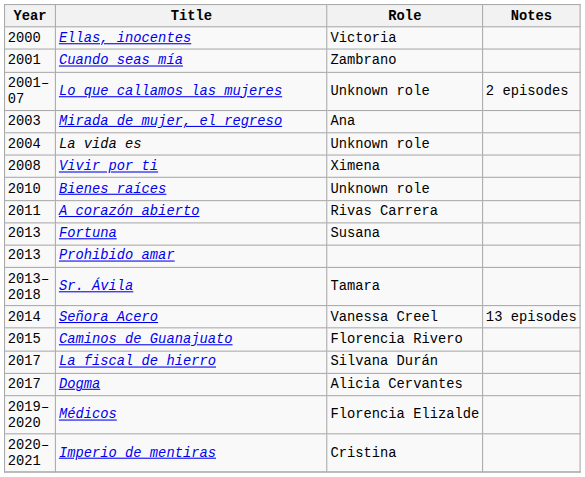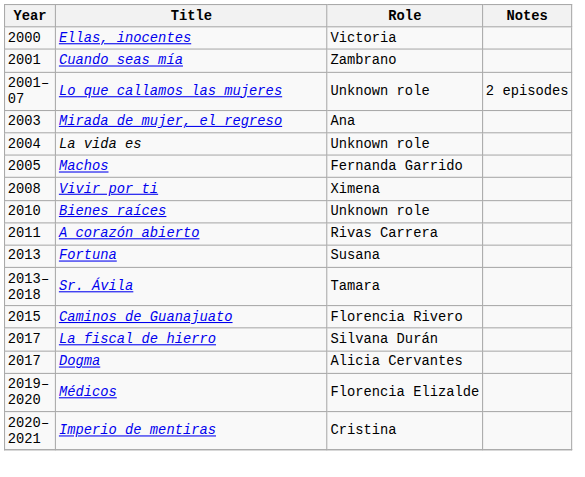 <table class="wikitable sortable">
 <tr>
 <th width="42">Year</th>
 <th width="250">Title</th>
 <th>Role</th>
 <th class="unsortable">Notes</th>
 </tr>
 <tr>
 <td>2000</td>
 <td><em><a href='#'>Ellas, inocentes </a></em></td>
 <td>Victoria</td>
 <td></td>
 </tr>
 <tr>
 <td>2001</td>
 <td><em><a href='#'>Cuando seas mía</a></em></td>
 <td> Zambrano</td>
 <td></td>
 </tr>
 <tr>
 <td>2001–07</td>
 <td><em><a href='#'>Lo que callamos las mujeres</a></em></td>
 <td>Unknown role</td>
 <td>2 episodes</td>
 </tr>
 <tr>
 <td>2003</td>
 <td><em><a href='#'>Mirada de mujer, el regreso</a></em></td>
 <td>Ana</td>
 <td></td>
 </tr>
 <tr>
 <td>2004</td>
 <td><em>La vida es </em></td>
 <td>Unknown role</td>
 <td></td>
 </tr>
 <tr>
+<td>2005</td>
+<td><em><a href='#'>Machos</a></em></td>
+<td>Fernanda Garrido</td>
+<td></td>
+</tr>
+<tr>
 <td>2008</td>
 <td><em><a href='#'>Vivir por ti</a></em></td>
 <td>Ximena</td>
 <td></td>
 </tr>
 <tr>
 <td>2010</td>
 <td><em><a href='#'>Bienes raíces</a></em></td>
 <td>Unknown role</td>
 <td></td>
 </tr>
 <tr>
 <td>2011</td>
 <td><em><a href='#'>A corazón abierto</a></em></td>
 <td> Rivas Carrera</td>
 <td></td>
 </tr>
 <tr>
 <td>2013</td>
 <td><em><a href='#'>Fortuna</a></em></td>
 <td>Susana</td>
 <td></td>
 </tr>
 <tr>
-<td>2013</td>
-<td><em><a href='#'>Prohibido amar</a></em></td>
-<td> </td>
-<td></td>
-</tr>
-<tr>
 <td>2013–2018</td>
 <td><em><a href='#'>Sr. Ávila</a></em></td>
 <td>Tamara</td>
 <td></td>
-</tr>
-<tr>
-<td>2014</td>
-<td><em><a href='#'>Señora Acero</a></em></td>
-<td>Vanessa Creel</td>
-<td>13 episodes</td>
 </tr>
 <tr>
 <td>2015</td>
 <td><em><a href='#'>Caminos de Guanajuato</a></em></td>
 <td>Florencia Rivero</td>
 <td></td>
 </tr>
 <tr>
 <td>2017</td>
 <td><em><a href='#'>La fiscal de hierro</a></em></td>
 <td>Silvana Durán</td>
 <td></td>
 </tr>
 <tr>
 <td>2017</td>
 <td><em><a href='#'>Dogma</a></em></td>
 <td>Alicia Cervantes</td>
 <td></td>
 </tr>
 <tr>
 <td>2019–2020</td>
 <td><em><a href='#'>Médicos</a></em></td>
 <td>Florencia Elizalde</td>
 <td></td>
 </tr>
 <tr>
 <td>2020–2021</td>
 <td><em><a href='#'>Imperio de mentiras</a></em></td>
 <td>Cristina</td>
 <td></td>
 </tr>
 <tr>
 </tr>
 </table>
